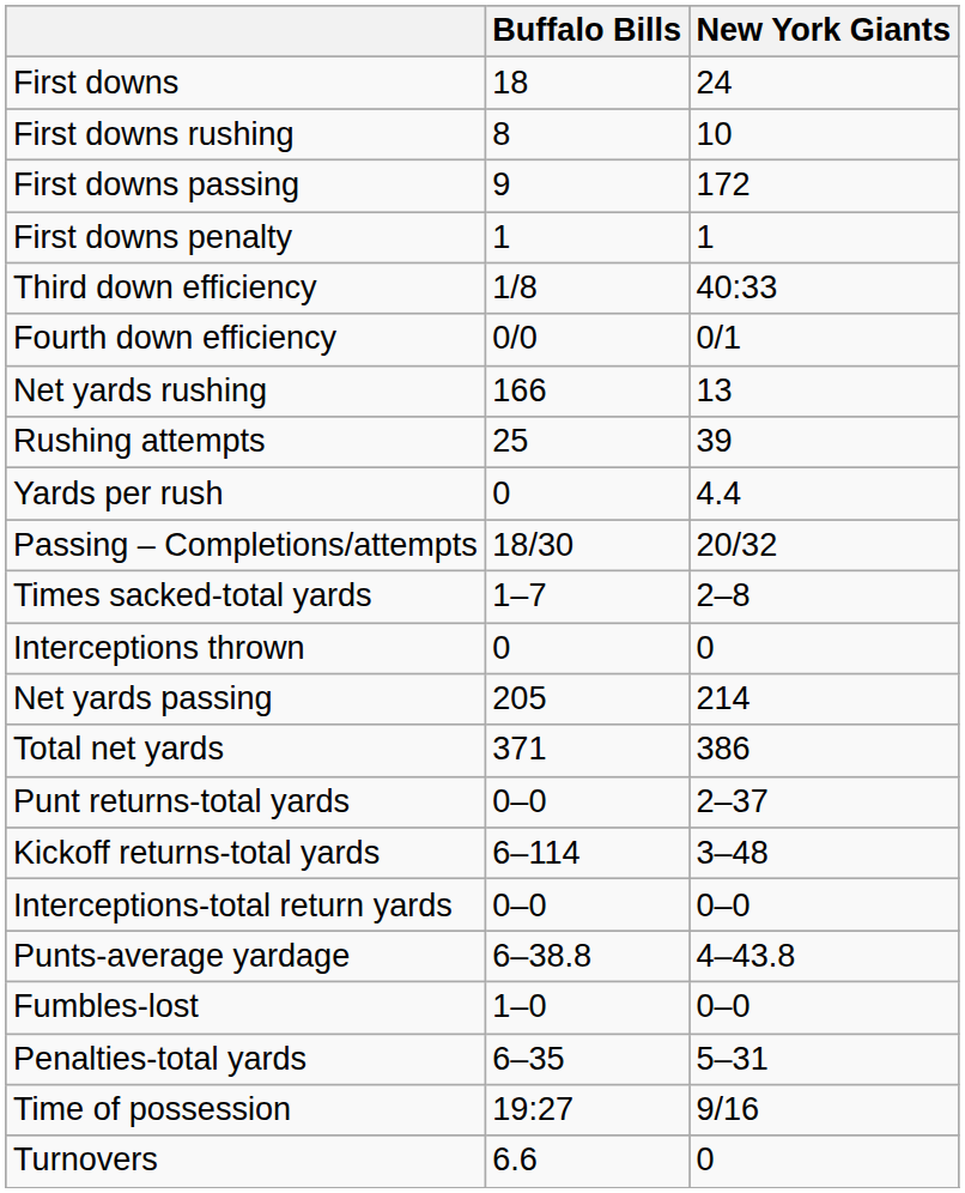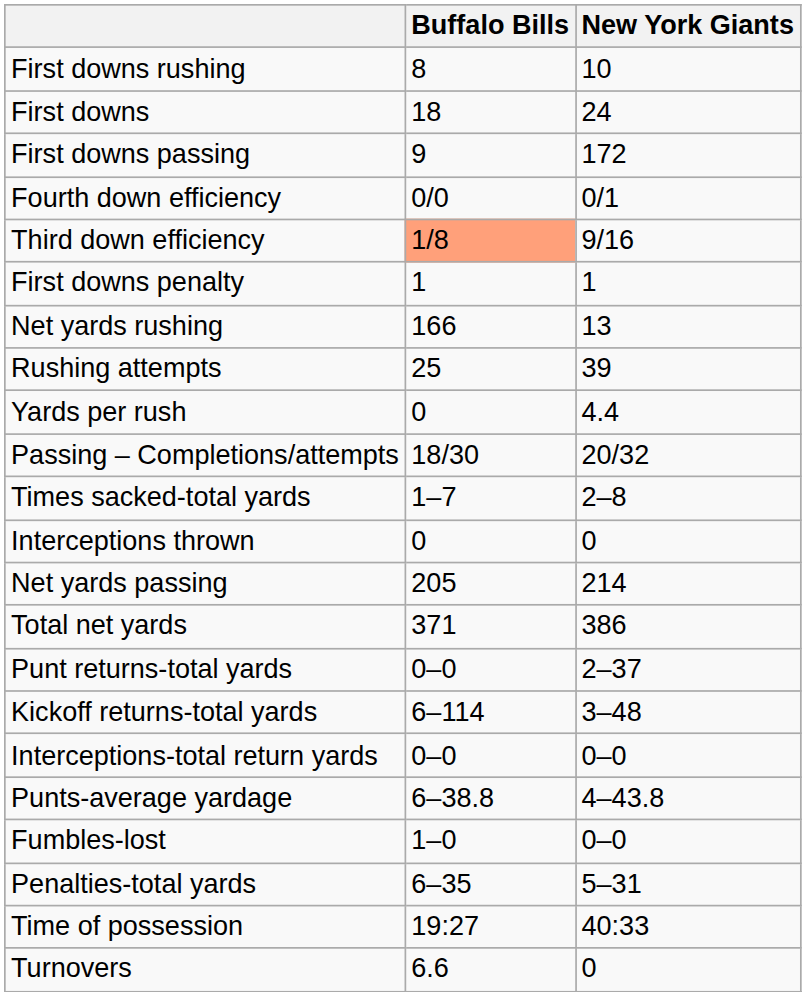 <table class="wikitable">
 <tr>
 <th></th>
 <th><strong>Buffalo Bills</strong></th>
 <th><strong>New York Giants</strong></th>
 </tr>
 <tr>
+<td>First downs rushing</td>
+<td>8</td>
+<td>10</td>
+</tr>
+<tr>
 <td>First downs</td>
 <td>18</td>
 <td>24</td>
-</tr>
-<tr>
-<td>First downs rushing</td>
-<td>8</td>
-<td>10</td>
 </tr>
 <tr>
 <td>First downs passing</td>
 <td>9</td>
 <td>172</td>
 </tr>
 <tr>
+<td>Fourth down efficiency</td>
+<td>0/0</td>
+<td>0/1</td>
+</tr>
+<tr>
+<td>Third down efficiency</td>
+<td style="background: lightsalmon;">1/8</td>
+<td>9/16</td>
+</tr>
+<tr>
 <td>First downs penalty</td>
 <td>1</td>
 <td>1</td>
-</tr>
-<tr>
-<td>Third down efficiency</td>
-<td>1/8</td>
-<td>40:33</td>
-</tr>
-<tr>
-<td>Fourth down efficiency</td>
-<td>0/0</td>
-<td>0/1</td>
 </tr>
 <tr>
 <td>Net yards rushing</td>
 <td>166</td>
 <td>13</td>
 </tr>
 <tr>
 <td>Rushing attempts</td>
 <td>25</td>
 <td>39</td>
 </tr>
 <tr>
 <td>Yards per rush</td>
 <td>0</td>
 <td>4.4</td>
 </tr>
 <tr>
 <td>Passing – Completions/attempts</td>
 <td>18/30</td>
 <td>20/32</td>
 </tr>
 <tr>
 <td>Times sacked-total yards</td>
 <td>1–7</td>
 <td>2–8</td>
 </tr>
 <tr>
 <td>Interceptions thrown</td>
 <td>0</td>
 <td>0</td>
 </tr>
 <tr>
 <td>Net yards passing</td>
 <td>205</td>
 <td>214</td>
 </tr>
 <tr>
 <td>Total net yards</td>
 <td>371</td>
 <td>386</td>
 </tr>
 <tr>
 <td>Punt returns-total yards</td>
 <td>0–0</td>
 <td>2–37</td>
 </tr>
 <tr>
 <td>Kickoff returns-total yards</td>
 <td>6–114</td>
 <td>3–48</td>
 </tr>
 <tr>
 <td>Interceptions-total return yards</td>
 <td>0–0</td>
 <td>0–0</td>
 </tr>
 <tr>
 <td>Punts-average yardage</td>
 <td>6–38.8</td>
 <td>4–43.8</td>
 </tr>
 <tr>
 <td>Fumbles-lost</td>
 <td>1–0</td>
 <td>0–0</td>
 </tr>
 <tr>
 <td>Penalties-total yards</td>
 <td>6–35</td>
 <td>5–31</td>
 </tr>
 <tr>
 <td>Time of possession</td>
 <td>19:27</td>
-<td>9/16</td>
+<td>40:33</td>
 </tr>
 <tr>
 <td>Turnovers</td>
 <td>6.6</td>
 <td>0</td>
 </tr>
 <tr>
 </tr>
 </table>
